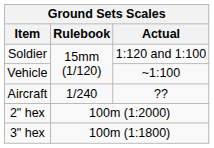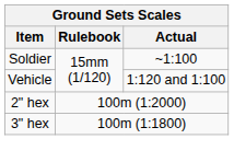 <table class="wikitable" style="">
 <tr>
 <th colspan="3">Ground Sets Scales</th>
 </tr>
 <tr>
 <th>Item</th>
 <th>Rulebook</th>
 <th>Actual</th>
 </tr>
 <tr align="center">
 <td>Soldier</td>
 <td rowspan="2">15mm <br>(1/120)</td>
-<td>1:120 and 1:100</td>
+<td>~1:100</td>
 </tr>
 <tr align="center">
 <td>Vehicle</td>
-<td>~1:100</td>
-</tr>
-<tr align="center">
-<td>Aircraft</td>
-<td>1/240</td>
-<td>??</td>
+<td>1:120 and 1:100</td>
 </tr>
 <tr align="center">
 <td>2" hex</td>
 <td colspan="2">100m (1:2000)</td>
 </tr>
 <tr align="center">
 <td>3" hex</td>
 <td colspan="2">100m (1:1800)</td>
 </tr>
 </table>
